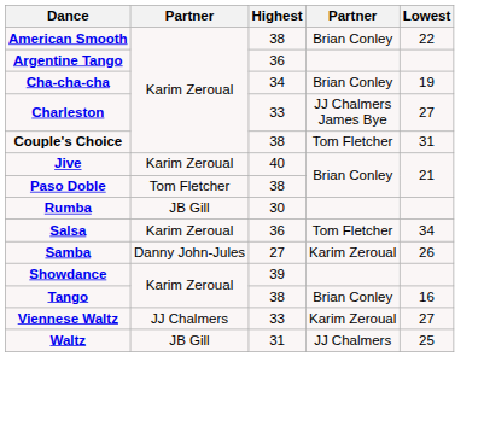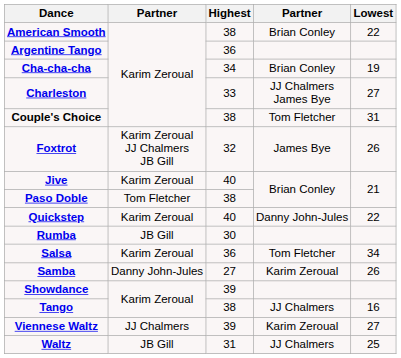 <table class="wikitable sortable collapsed">
 <tr style="text-align:Center; background:cc;">
 <th>Dance</th>
 <th>Partner</th>
 <th>Highest</th>
 <th>Partner</th>
 <th>Lowest</th>
 </tr>
 <tr style="text-align: center; background:#faf6f6">
 <td><strong><a href='#'>American Smooth</a></strong></td>
 <td rowspan="5">Karim Zeroual</td>
 <td>38</td>
 <td>Brian Conley</td>
 <td>22</td>
 </tr>
 <tr style="text-align: center; background:#faf6f6">
 <td><strong><a href='#'>Argentine Tango</a></strong></td>
 <td>36</td>
 <td></td>
 <td></td>
 </tr>
 <tr style="text-align: center; background:#faf6f6">
 <td><strong><a href='#'>Cha-cha-cha</a></strong></td>
 <td>34</td>
 <td>Brian Conley</td>
 <td>19</td>
 </tr>
 <tr style="text-align: center; background:#faf6f6">
 <td><strong><a href='#'>Charleston</a></strong></td>
 <td>33</td>
 <td>JJ Chalmers<br>James Bye</td>
 <td>27</td>
 </tr>
 <tr style="text-align: center; background:#faf6f6">
 <td><strong>Couple's Choice</strong></td>
 <td>38</td>
 <td>Tom Fletcher</td>
 <td>31</td>
 </tr>
 <tr style="text-align: center; background:#faf6f6">
+<td><strong><a href='#'>Foxtrot</a></strong></td>
+<td>Karim Zeroual<br>JJ Chalmers<br>JB Gill</td>
+<td>32</td>
+<td>James Bye</td>
+<td>26</td>
+</tr>
+<tr style="text-align: center; background:#faf6f6">
 <td><strong><a href='#'>Jive</a></strong></td>
 <td>Karim Zeroual</td>
 <td>40</td>
 <td rowspan="2">Brian Conley</td>
 <td rowspan="2">21</td>
 </tr>
 <tr style="text-align: center; background:#faf6f6">
 <td><strong><a href='#'>Paso Doble</a></strong></td>
 <td>Tom Fletcher</td>
 <td>38</td>
+</tr>
+<tr style="text-align: center; background:#faf6f6">
+<td><strong><a href='#'>Quickstep</a></strong></td>
+<td>Karim Zeroual</td>
+<td>40</td>
+<td>Danny John-Jules</td>
+<td>22</td>
 </tr>
 <tr style="text-align: center; background:#faf6f6">
 <td><strong><a href='#'>Rumba</a></strong></td>
 <td>JB Gill</td>
 <td>30</td>
 <td></td>
 <td></td>
 </tr>
 <tr style="text-align: center; background:#faf6f6">
 <td><strong><a href='#'>Salsa</a></strong></td>
 <td>Karim Zeroual</td>
 <td>36</td>
 <td>Tom Fletcher</td>
 <td>34</td>
 </tr>
 <tr style="text-align: center; background:#faf6f6">
 <td><strong><a href='#'>Samba</a></strong></td>
 <td>Danny John-Jules</td>
 <td>27</td>
 <td>Karim Zeroual</td>
 <td>26</td>
 </tr>
 <tr style="text-align: center; background:#faf6f6">
 <td><strong><a href='#'>Showdance</a></strong></td>
 <td rowspan="2">Karim Zeroual</td>
 <td>39</td>
 <td></td>
 <td></td>
 </tr>
 <tr style="text-align: center; background:#faf6f6">
 <td><strong><a href='#'>Tango</a></strong></td>
 <td>38</td>
-<td>Brian Conley</td>
+<td>JJ Chalmers</td>
 <td>16</td>
 </tr>
 <tr style="text-align: center; background:#faf6f6">
 <td><strong><a href='#'>Viennese Waltz</a></strong></td>
 <td>JJ Chalmers</td>
-<td>33</td>
+<td>39</td>
 <td>Karim Zeroual</td>
 <td>27</td>
 </tr>
 <tr style="text-align: center; background:#faf6f6">
 <td><strong><a href='#'>Waltz</a></strong></td>
 <td>JB Gill</td>
 <td>31</td>
 <td>JJ Chalmers</td>
 <td>25</td>
 </tr>
 </table>
